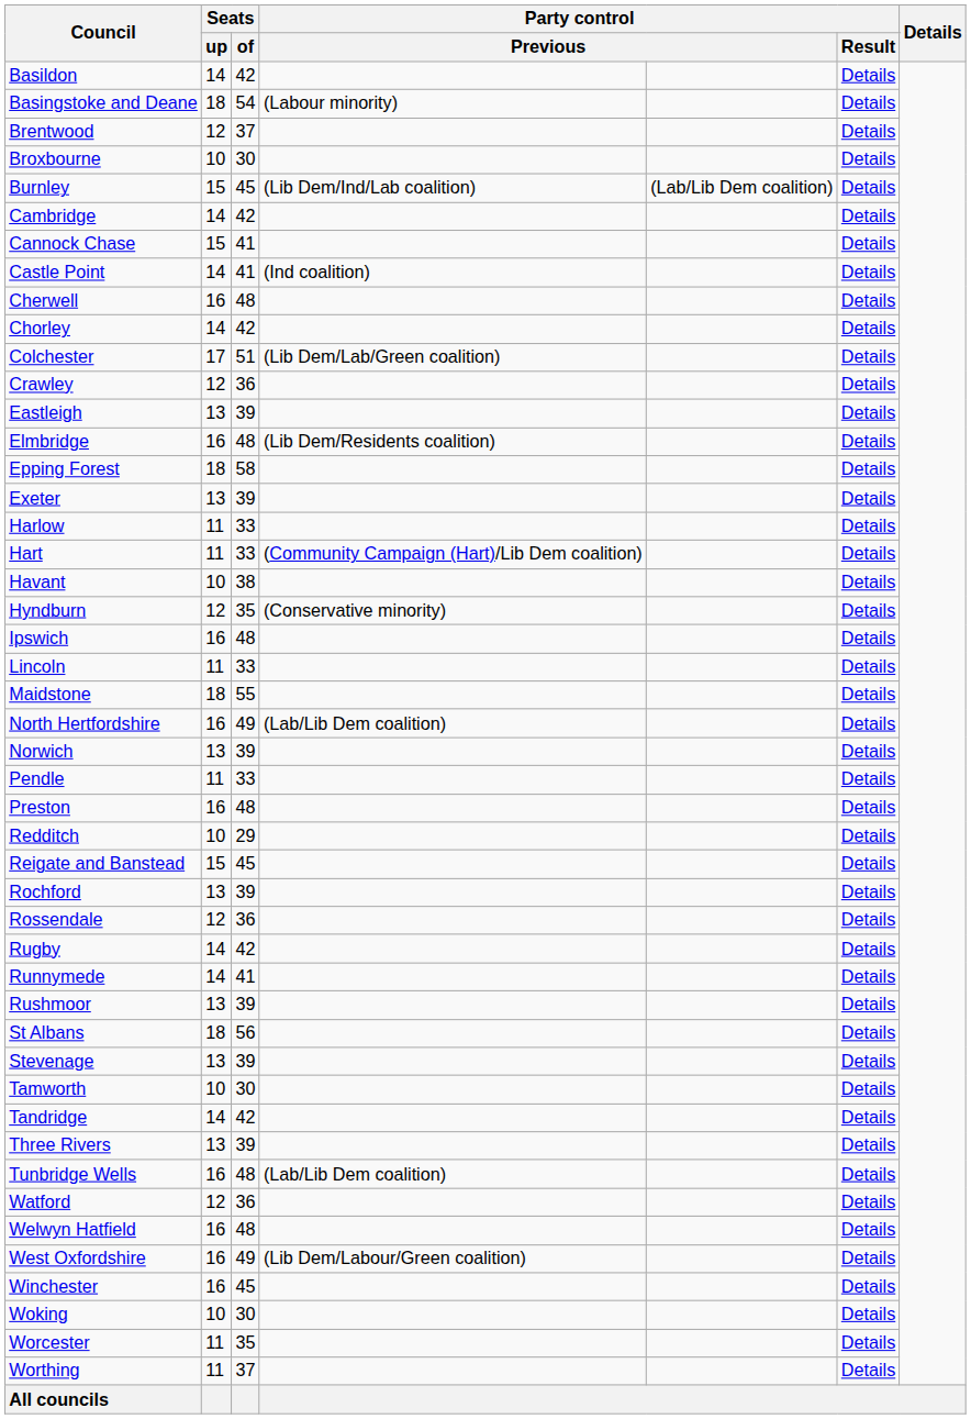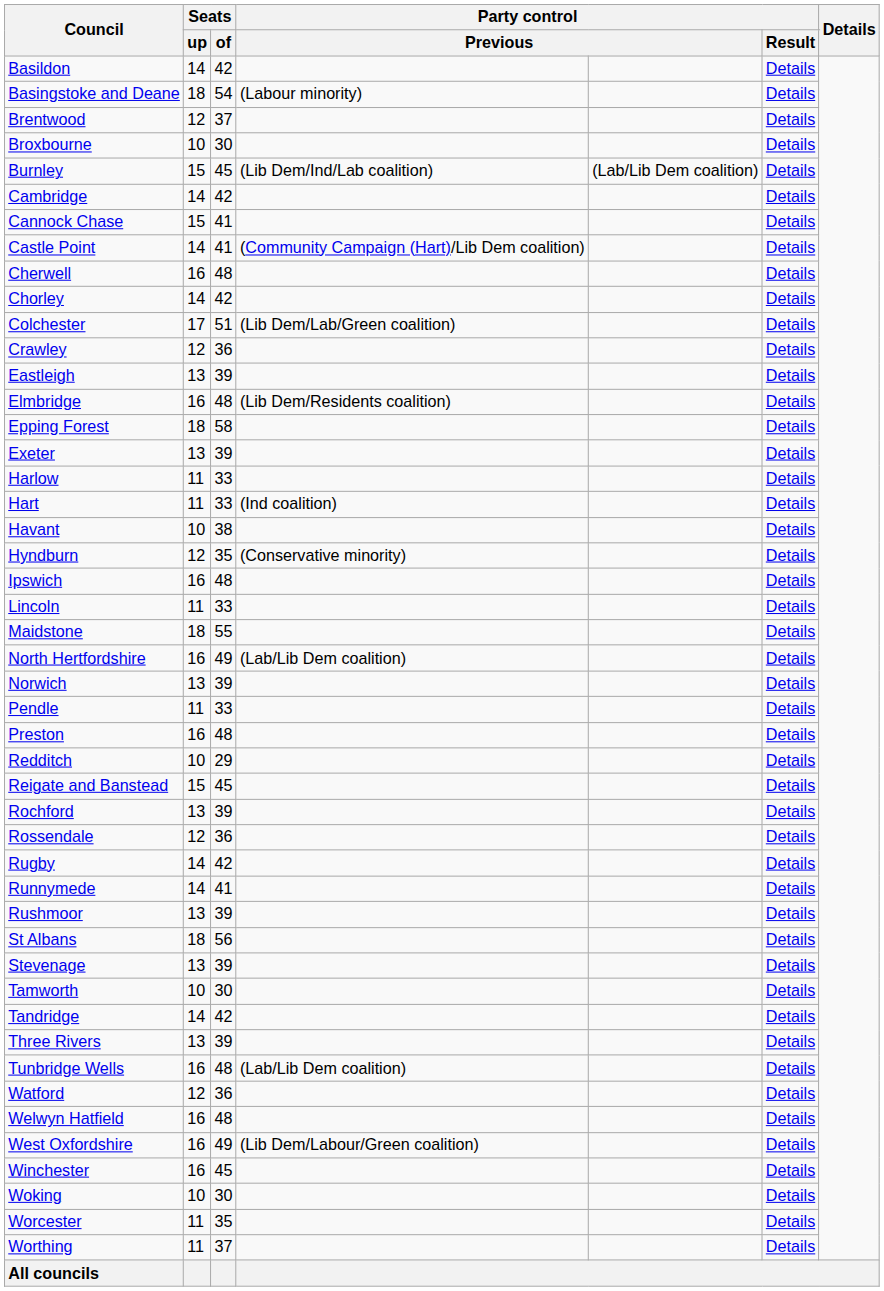 <table class="wikitable sortable">
 <tr>
 <th rowspan="2">Council</th>
 <th colspan="2">Seats</th>
 <th colspan="4">Party control</th>
 <th rowspan="2">Details</th>
 </tr>
 <tr>
 <th>up</th>
 <th>of</th>
 <th colspan="2">Previous</th>
 <th colspan="2">Result</th>
 </tr>
 <tr>
 <td><a href='#'>Basildon</a></td>
 <td>14</td>
 <td>42</td>
 <td></td>
 <td></td>
 <td><a href='#'>Details</a></td>
 </tr>
 <tr>
 <td><a href='#'>Basingstoke and Deane</a></td>
 <td>18</td>
 <td>54</td>
 <td> (Labour minority)</td>
 <td></td>
 <td><a href='#'>Details</a></td>
 </tr>
 <tr>
 <td><a href='#'>Brentwood</a></td>
 <td>12</td>
 <td>37</td>
 <td></td>
 <td></td>
 <td><a href='#'>Details</a></td>
 </tr>
 <tr>
 <td><a href='#'>Broxbourne</a></td>
 <td>10</td>
 <td>30</td>
 <td></td>
 <td></td>
 <td><a href='#'>Details</a></td>
 </tr>
 <tr>
 <td><a href='#'>Burnley</a></td>
 <td>15</td>
 <td>45</td>
 <td> (Lib Dem/Ind/Lab coalition)</td>
 <td> (Lab/Lib Dem coalition)</td>
 <td><a href='#'>Details</a></td>
 </tr>
 <tr>
 <td><a href='#'>Cambridge</a></td>
 <td>14</td>
 <td>42</td>
 <td></td>
 <td></td>
 <td><a href='#'>Details</a></td>
 </tr>
 <tr>
 <td><a href='#'>Cannock Chase</a></td>
 <td>15</td>
 <td>41</td>
 <td></td>
 <td></td>
 <td><a href='#'>Details</a></td>
 </tr>
 <tr>
 <td><a href='#'>Castle Point</a></td>
 <td>14</td>
 <td>41</td>
-<td> (Ind coalition)</td>
+<td> (<a href='#'>Community Campaign (Hart)</a>/Lib Dem coalition)</td>
 <td></td>
 <td><a href='#'>Details</a></td>
 </tr>
 <tr>
 <td><a href='#'>Cherwell</a></td>
 <td>16</td>
 <td>48</td>
 <td></td>
 <td></td>
 <td><a href='#'>Details</a></td>
 </tr>
 <tr>
 <td><a href='#'>Chorley</a></td>
 <td>14</td>
 <td>42</td>
 <td></td>
 <td></td>
 <td><a href='#'>Details</a></td>
 </tr>
 <tr>
 <td><a href='#'>Colchester</a></td>
 <td>17</td>
 <td>51</td>
 <td> (Lib Dem/Lab/Green coalition)</td>
 <td></td>
 <td><a href='#'>Details</a></td>
 </tr>
 <tr>
 <td><a href='#'>Crawley</a></td>
 <td>12</td>
 <td>36</td>
 <td></td>
 <td></td>
 <td><a href='#'>Details</a></td>
 </tr>
 <tr>
 <td><a href='#'>Eastleigh</a></td>
 <td>13</td>
 <td>39</td>
 <td></td>
 <td></td>
 <td><a href='#'>Details</a></td>
 </tr>
 <tr>
 <td><a href='#'>Elmbridge</a></td>
 <td>16</td>
 <td>48</td>
 <td> (Lib Dem/Residents coalition)</td>
 <td></td>
 <td><a href='#'>Details</a></td>
 </tr>
 <tr>
 <td><a href='#'>Epping Forest</a></td>
 <td>18</td>
 <td>58</td>
 <td></td>
 <td></td>
 <td><a href='#'>Details</a></td>
 </tr>
 <tr>
 <td><a href='#'>Exeter</a></td>
 <td>13</td>
 <td>39</td>
 <td></td>
 <td></td>
 <td><a href='#'>Details</a></td>
 </tr>
 <tr>
 <td><a href='#'>Harlow</a></td>
 <td>11</td>
 <td>33</td>
 <td></td>
 <td></td>
 <td><a href='#'>Details</a></td>
 </tr>
 <tr>
 <td><a href='#'>Hart</a></td>
 <td>11</td>
 <td>33</td>
-<td> (<a href='#'>Community Campaign (Hart)</a>/Lib Dem coalition)</td>
+<td> (Ind coalition)</td>
 <td></td>
 <td><a href='#'>Details</a></td>
 </tr>
 <tr>
 <td><a href='#'>Havant</a></td>
 <td>10</td>
 <td>38</td>
 <td></td>
 <td></td>
 <td><a href='#'>Details</a></td>
 </tr>
 <tr>
 <td><a href='#'>Hyndburn</a></td>
 <td>12</td>
 <td>35</td>
 <td> (Conservative minority)</td>
 <td></td>
 <td><a href='#'>Details</a></td>
 </tr>
 <tr>
 <td><a href='#'>Ipswich</a></td>
 <td>16</td>
 <td>48</td>
 <td></td>
 <td></td>
 <td><a href='#'>Details</a></td>
 </tr>
 <tr>
 <td><a href='#'>Lincoln</a></td>
 <td>11</td>
 <td>33</td>
 <td></td>
 <td></td>
 <td><a href='#'>Details</a></td>
 </tr>
 <tr>
 <td><a href='#'>Maidstone</a></td>
 <td>18</td>
 <td>55</td>
 <td></td>
 <td></td>
 <td><a href='#'>Details</a></td>
 </tr>
 <tr>
 <td><a href='#'>North Hertfordshire</a></td>
 <td>16</td>
 <td>49</td>
 <td> (Lab/Lib Dem coalition)</td>
 <td></td>
 <td><a href='#'>Details</a></td>
 </tr>
 <tr>
 <td><a href='#'>Norwich</a></td>
 <td>13</td>
 <td>39</td>
 <td></td>
 <td></td>
 <td><a href='#'>Details</a></td>
 </tr>
 <tr>
 <td><a href='#'>Pendle</a></td>
 <td>11</td>
 <td>33</td>
 <td></td>
 <td></td>
 <td><a href='#'>Details</a></td>
 </tr>
 <tr>
 <td><a href='#'>Preston</a></td>
 <td>16</td>
 <td>48</td>
 <td></td>
 <td></td>
 <td><a href='#'>Details</a></td>
 </tr>
 <tr>
 <td><a href='#'>Redditch</a></td>
 <td>10</td>
 <td>29</td>
 <td></td>
 <td></td>
 <td><a href='#'>Details</a></td>
 </tr>
 <tr>
 <td><a href='#'>Reigate and Banstead</a></td>
 <td>15</td>
 <td>45</td>
 <td></td>
 <td></td>
 <td><a href='#'>Details</a></td>
 </tr>
 <tr>
 <td><a href='#'>Rochford</a></td>
 <td>13</td>
 <td>39</td>
 <td></td>
 <td></td>
 <td><a href='#'>Details</a></td>
 </tr>
 <tr>
 <td><a href='#'>Rossendale</a></td>
 <td>12</td>
 <td>36</td>
 <td></td>
 <td></td>
 <td><a href='#'>Details</a></td>
 </tr>
 <tr>
 <td><a href='#'>Rugby</a></td>
 <td>14</td>
 <td>42</td>
 <td></td>
 <td></td>
 <td><a href='#'>Details</a></td>
 </tr>
 <tr>
 <td><a href='#'>Runnymede</a></td>
 <td>14</td>
 <td>41</td>
 <td></td>
 <td></td>
 <td><a href='#'>Details</a></td>
 </tr>
 <tr>
 <td><a href='#'>Rushmoor</a></td>
 <td>13</td>
 <td>39</td>
 <td></td>
 <td></td>
 <td><a href='#'>Details</a></td>
 </tr>
 <tr>
 <td><a href='#'>St Albans</a></td>
 <td>18</td>
 <td>56</td>
 <td></td>
 <td></td>
 <td><a href='#'>Details</a></td>
 </tr>
 <tr>
 <td><a href='#'>Stevenage</a></td>
 <td>13</td>
 <td>39</td>
 <td></td>
 <td></td>
 <td><a href='#'>Details</a></td>
 </tr>
 <tr>
 <td><a href='#'>Tamworth</a></td>
 <td>10</td>
 <td>30</td>
 <td></td>
 <td></td>
 <td><a href='#'>Details</a></td>
 </tr>
 <tr>
 <td><a href='#'>Tandridge</a></td>
 <td>14</td>
 <td>42</td>
 <td></td>
 <td></td>
 <td><a href='#'>Details</a></td>
 </tr>
 <tr>
 <td><a href='#'>Three Rivers</a></td>
 <td>13</td>
 <td>39</td>
 <td></td>
 <td></td>
 <td><a href='#'>Details</a></td>
 </tr>
 <tr>
 <td><a href='#'>Tunbridge Wells</a></td>
 <td>16</td>
 <td>48</td>
 <td> (Lab/Lib Dem coalition)</td>
 <td></td>
 <td><a href='#'>Details</a></td>
 </tr>
 <tr>
 <td><a href='#'>Watford</a></td>
 <td>12</td>
 <td>36</td>
 <td></td>
 <td></td>
 <td><a href='#'>Details</a></td>
 </tr>
 <tr>
 <td><a href='#'>Welwyn Hatfield</a></td>
 <td>16</td>
 <td>48</td>
 <td></td>
 <td></td>
 <td><a href='#'>Details</a></td>
 </tr>
 <tr>
 <td><a href='#'>West Oxfordshire</a></td>
 <td>16</td>
 <td>49</td>
 <td> (Lib Dem/Labour/Green coalition)</td>
 <td></td>
 <td><a href='#'>Details</a></td>
 </tr>
 <tr>
 <td><a href='#'>Winchester</a></td>
 <td>16</td>
 <td>45</td>
 <td></td>
 <td></td>
 <td><a href='#'>Details</a></td>
 </tr>
 <tr>
 <td><a href='#'>Woking</a></td>
 <td>10</td>
 <td>30</td>
 <td></td>
 <td></td>
 <td><a href='#'>Details</a></td>
 </tr>
 <tr>
 <td><a href='#'>Worcester</a></td>
 <td>11</td>
 <td>35</td>
 <td></td>
 <td></td>
 <td><a href='#'>Details</a></td>
 </tr>
 <tr>
 <td><a href='#'>Worthing</a></td>
 <td>11</td>
 <td>37</td>
 <td></td>
 <td></td>
 <td><a href='#'>Details</a></td>
 </tr>
 <tr class="sortbottom">
 <th style="text-align:left;">All councils</th>
 <th></th>
 <th></th>
 <th colspan="5"></th>
 </tr>
 </table>
